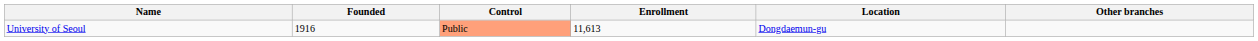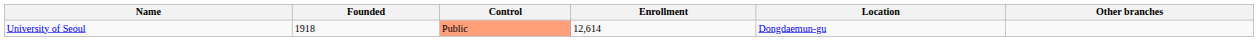 <table class="wikitable sortable" style="width:100%">
 <tr>
 <th>Name</th>
 <th>Founded</th>
 <th>Control</th>
 <th>Enrollment</th>
 <th>Location</th>
 <th>Other branches</th>
 </tr>
 <tr>
 <td style="text-align:left;"><a href='#'>University of Seoul</a></td>
-<td>1916</td>
+<td>1918</td>
 <td style="background: lightsalmon;">Public</td>
-<td>11,613</td>
+<td>12,614</td>
 <td><a href='#'>Dongdaemun-gu</a></td>
 <td></td>
 </tr>
 </table>
